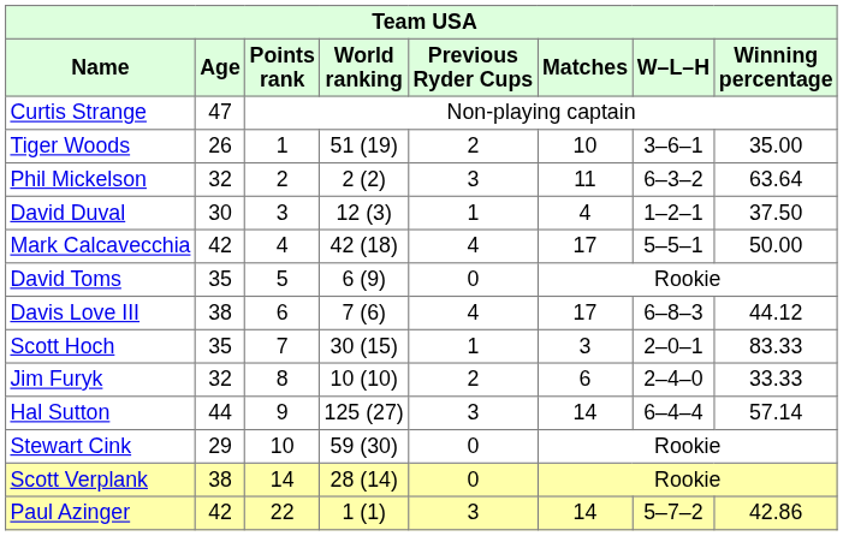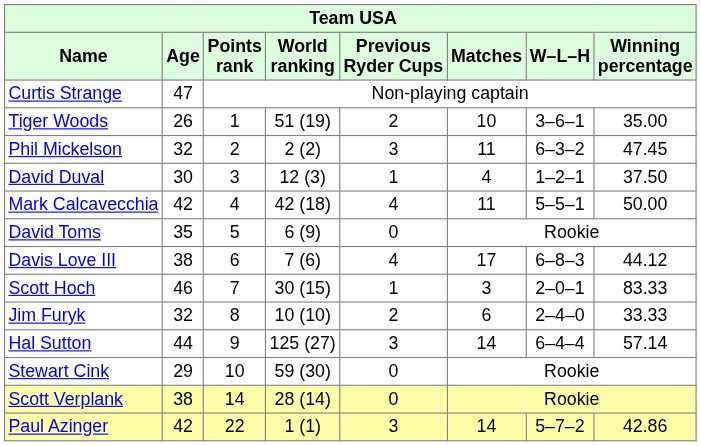 <table border="1" cellpadding="3" style="border-collapse: collapse;text-align:center">
 <tr style="background:#dfd;">
 <td colspan="8"> <strong>Team USA</strong></td>
 </tr>
 <tr style="background:#dfd;">
 <th>Name</th>
 <th>Age</th>
 <th>Points<br>rank</th>
 <th>World<br>ranking</th>
 <th>Previous<br>Ryder Cups</th>
 <th>Matches</th>
 <th>W–L–H</th>
 <th>Winning<br>percentage</th>
 </tr>
 <tr>
 <td align=left><a href='#'>Curtis Strange</a></td>
 <td>47</td>
 <td colspan="6">Non-playing captain</td>
 </tr>
 <tr>
 <td align=left><a href='#'>Tiger Woods</a></td>
 <td>26</td>
 <td>1</td>
 <td>51 (19)</td>
 <td>2</td>
 <td>10</td>
 <td>3–6–1</td>
 <td>35.00</td>
 </tr>
 <tr>
 <td align=left><a href='#'>Phil Mickelson</a></td>
 <td>32</td>
 <td>2</td>
 <td>2 (2)</td>
 <td>3</td>
 <td>11</td>
 <td>6–3–2</td>
-<td>63.64</td>
+<td>47.45</td>
 </tr>
 <tr>
 <td align=left><a href='#'>David Duval</a></td>
 <td>30</td>
 <td>3</td>
 <td>12 (3)</td>
 <td>1</td>
 <td>4</td>
 <td>1–2–1</td>
 <td>37.50</td>
 </tr>
 <tr>
 <td align=left><a href='#'>Mark Calcavecchia</a></td>
 <td>42</td>
 <td>4</td>
 <td>42 (18)</td>
 <td>4</td>
-<td>17</td>
+<td>11</td>
 <td>5–5–1</td>
 <td>50.00</td>
 </tr>
 <tr>
 <td align=left><a href='#'>David Toms</a></td>
 <td>35</td>
 <td>5</td>
 <td>6 (9)</td>
 <td>0</td>
 <td colspan="3">Rookie</td>
 </tr>
 <tr>
 <td align=left><a href='#'>Davis Love III</a></td>
 <td>38</td>
 <td>6</td>
 <td>7 (6)</td>
 <td>4</td>
 <td>17</td>
 <td>6–8–3</td>
 <td>44.12</td>
 </tr>
 <tr>
 <td align=left><a href='#'>Scott Hoch</a></td>
-<td>35</td>
+<td>46</td>
 <td>7</td>
 <td>30 (15)</td>
 <td>1</td>
 <td>3</td>
 <td>2–0–1</td>
 <td>83.33</td>
 </tr>
 <tr>
 <td align=left><a href='#'>Jim Furyk</a></td>
 <td>32</td>
 <td>8</td>
 <td>10 (10)</td>
 <td>2</td>
 <td>6</td>
 <td>2–4–0</td>
 <td>33.33</td>
 </tr>
 <tr>
 <td align=left><a href='#'>Hal Sutton</a></td>
 <td>44</td>
 <td>9</td>
 <td>125 (27)</td>
 <td>3</td>
 <td>14</td>
 <td>6–4–4</td>
 <td>57.14</td>
 </tr>
 <tr>
 <td align=left><a href='#'>Stewart Cink</a></td>
 <td>29</td>
 <td>10</td>
 <td>59 (30)</td>
 <td>0</td>
 <td colspan="3">Rookie</td>
 </tr>
 <tr style="background:#ffa;">
 <td align=left><a href='#'>Scott Verplank</a></td>
 <td>38</td>
 <td>14</td>
 <td>28 (14)</td>
 <td>0</td>
 <td colspan="3">Rookie</td>
 </tr>
 <tr style="background:#ffa;">
 <td align=left><a href='#'>Paul Azinger</a></td>
 <td>42</td>
 <td>22</td>
 <td>1 (1)</td>
 <td>3</td>
 <td>14</td>
 <td>5–7–2</td>
 <td>42.86</td>
 </tr>
 </table>
